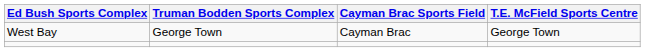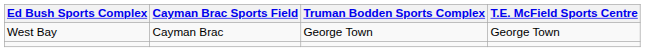 <table class="wikitable">
 <tr>
 <th><a href='#'>Ed Bush Sports Complex</a></th>
+<th><a href='#'>Cayman Brac Sports Field</a></th>
 <th><a href='#'>Truman Bodden Sports Complex</a></th>
-<th><a href='#'>Cayman Brac Sports Field</a></th>
 <th><a href='#'>T.E. McField Sports Centre</a></th>
 </tr>
 <tr>
 <td>West Bay</td>
+<td>Cayman Brac</td>
 <td>George Town</td>
-<td>Cayman Brac</td>
 <td>George Town</td>
 </tr>
 <tr>
 <td><small></small></td>
 <td><small></small></td>
 <td><small></small></td>
 <td><small></small></td>
 </tr>
 </table>
